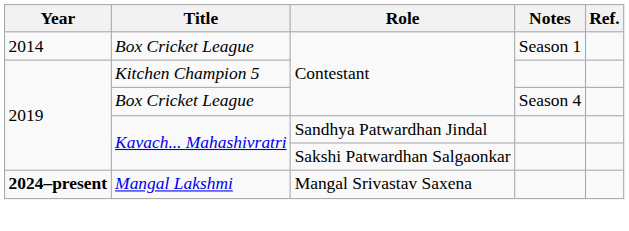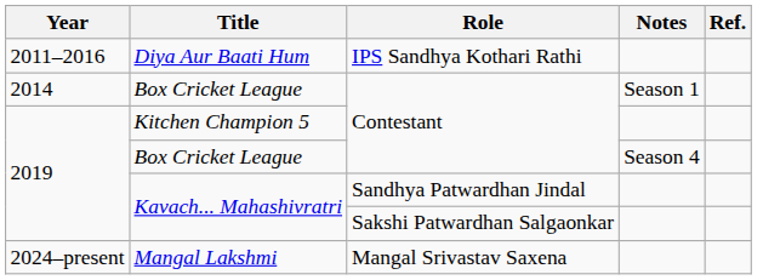 <table class="wikitable sortable">
 <tr>
 <th>Year</th>
 <th>Title</th>
 <th>Role</th>
 <th class="unsortable">Notes</th>
 <th class="unsortable">Ref.</th>
+</tr>
+<tr>
+<td>2011–2016</td>
+<td><em><a href='#'>Diya Aur Baati Hum</a></em></td>
+<td><a href='#'>IPS</a> Sandhya Kothari Rathi</td>
+<td></td>
+<td></td>
 </tr>
 <tr>
 <td>2014</td>
 <td><em> Box Cricket League</em></td>
 <td rowspan="3">Contestant</td>
 <td>Season 1</td>
 <td></td>
 </tr>
 <tr>
 <td rowspan="4">2019</td>
 <td><em>Kitchen Champion 5</em></td>
 <td></td>
 <td></td>
 </tr>
 <tr>
 <td><em>Box Cricket League</em></td>
 <td>Season 4</td>
 <td></td>
 </tr>
 <tr>
 <td rowspan="2"><em><a href='#'>Kavach... Mahashivratri</a></em></td>
 <td>Sandhya Patwardhan Jindal</td>
 <td></td>
 <td></td>
 </tr>
 <tr>
 <td>Sakshi Patwardhan Salgaonkar</td>
 <td></td>
 <td></td>
 </tr>
 <tr>
-<td><strong>2024–present</strong></td>
+<td>2024–present</td>
 <td><em><a href='#'>Mangal Lakshmi</a></em></td>
 <td>Mangal Srivastav Saxena</td>
 <td></td>
 <td></td>
 </tr>
 </table>
